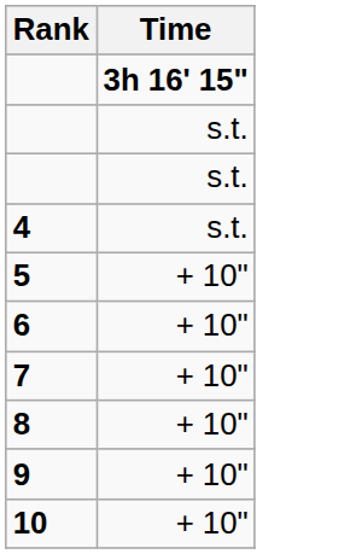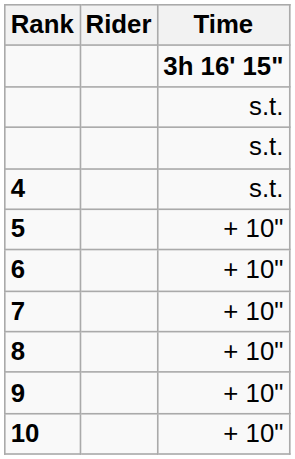 <table class=wikitable  style="text-align:left; font-size:100%;">
 <tr>
 <th>Rank</th>
+<th>Rider</th>
 <th>Time</th>
 </tr>
 <tr>
 <td></td>
+<td align="left"></td>
 <td align="right"><strong>3h 16' 15"</strong></td>
 </tr>
 <tr>
 <td></td>
+<td align="left"></td>
 <td align="right">s.t.</td>
 </tr>
 <tr>
 <td></td>
+<td align="left"></td>
 <td align="right">s.t.</td>
 </tr>
 <tr>
 <td><strong>4</strong></td>
+<td align="left"></td>
 <td align="right">s.t.</td>
 </tr>
 <tr>
 <td><strong>5</strong></td>
+<td align="left"></td>
 <td align="right">+ 10"</td>
 </tr>
 <tr>
 <td><strong>6</strong></td>
+<td align="left"></td>
 <td align="right">+ 10"</td>
 </tr>
 <tr>
 <td><strong>7</strong></td>
+<td align="left"></td>
 <td align="right">+ 10"</td>
 </tr>
 <tr>
 <td><strong>8</strong></td>
+<td align="left"></td>
 <td align="right">+ 10"</td>
 </tr>
 <tr>
 <td><strong>9</strong></td>
+<td align="left"></td>
 <td align="right">+ 10"</td>
 </tr>
 <tr>
 <td><strong>10</strong></td>
+<td align="left"></td>
 <td align="right">+ 10"</td>
 </tr>
 </table>
